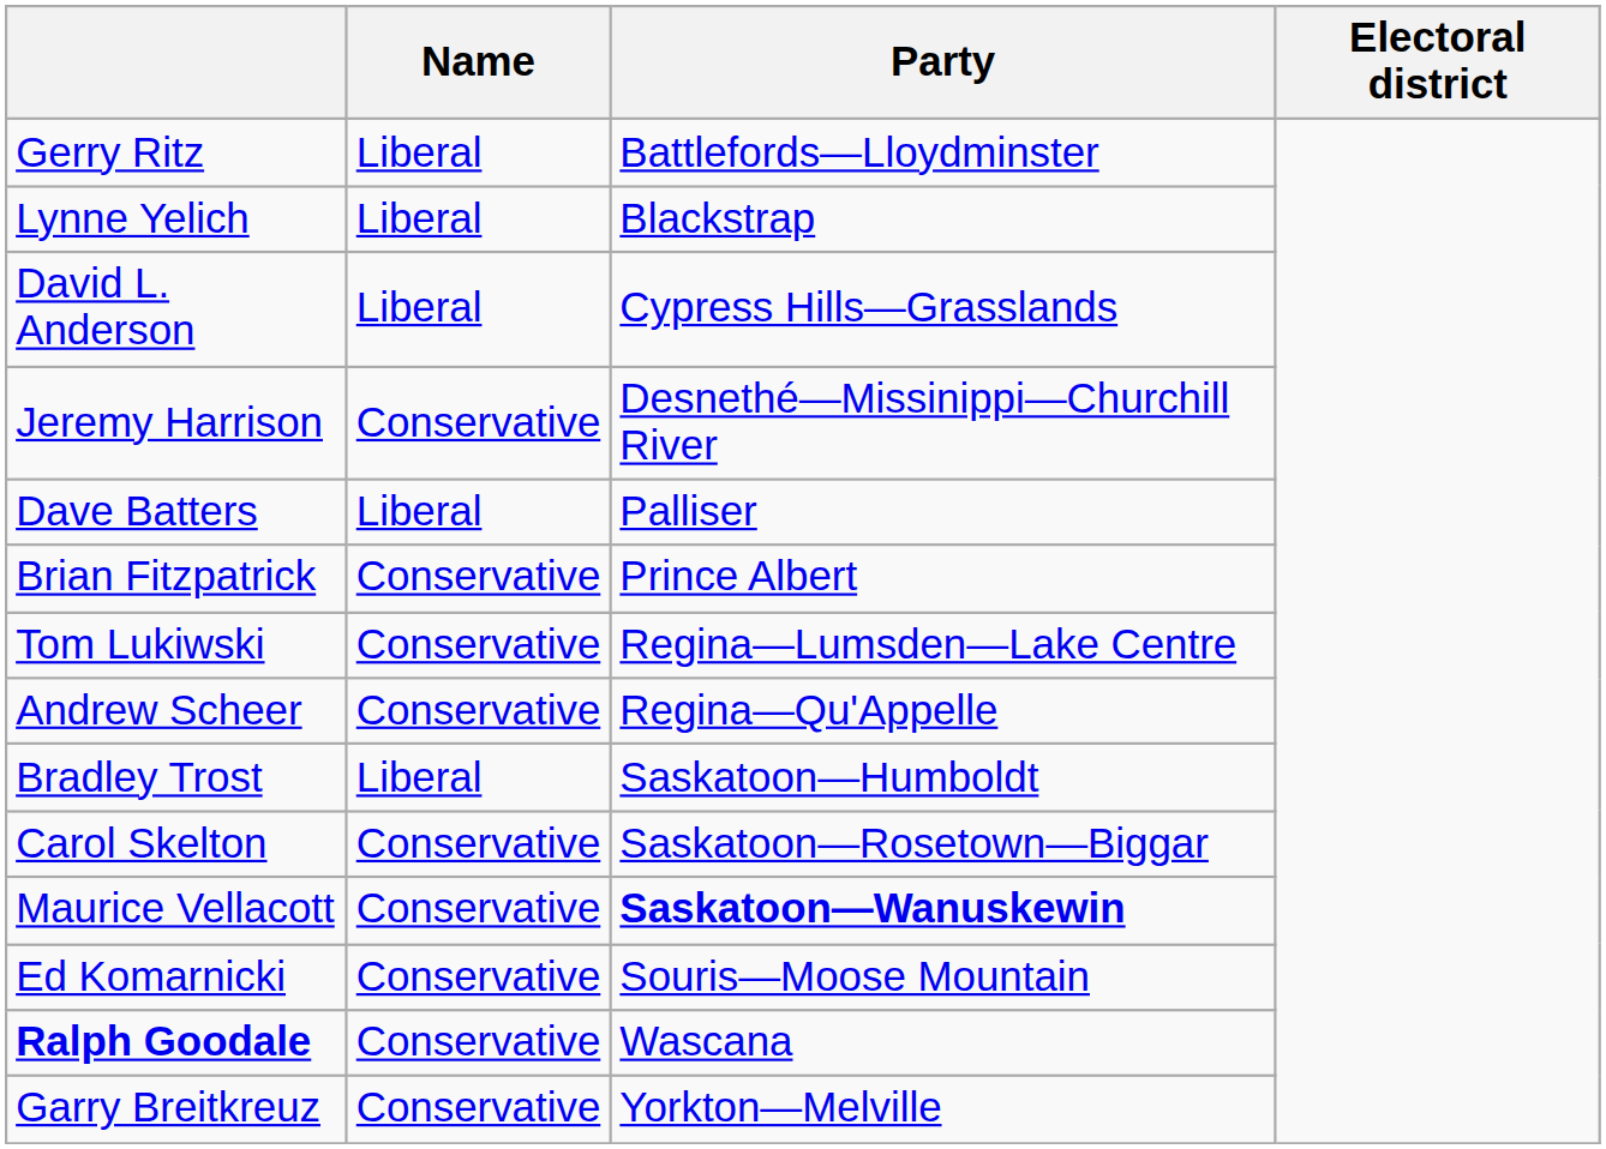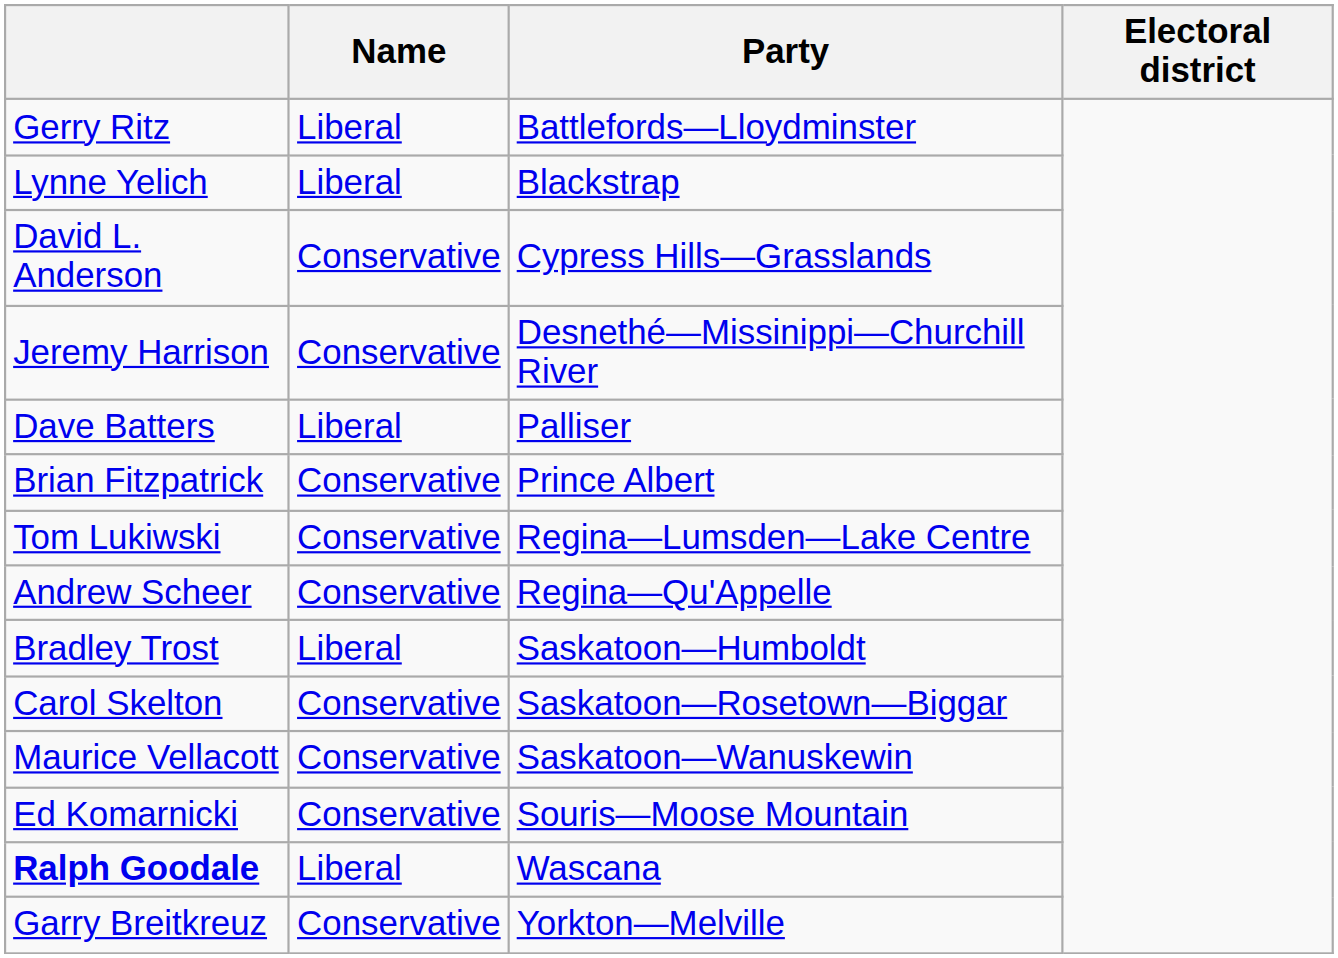 <table class="wikitable" width="610">
 <tr>
 <th></th>
 <th>Name</th>
 <th>Party</th>
 <th>Electoral district</th>
 </tr>
 <tr>
 <td><a href='#'>Gerry Ritz</a></td>
 <td><a href='#'>Liberal</a></td>
 <td><a href='#'>Battlefords—Lloydminster</a></td>
 </tr>
 <tr>
 <td><a href='#'>Lynne Yelich</a></td>
 <td><a href='#'>Liberal</a></td>
 <td><a href='#'>Blackstrap</a></td>
 </tr>
 <tr>
 <td><a href='#'>David L. Anderson</a></td>
-<td><a href='#'>Liberal</a></td>
+<td><a href='#'>Conservative</a></td>
 <td><a href='#'>Cypress Hills—Grasslands</a></td>
 </tr>
 <tr>
 <td><a href='#'>Jeremy Harrison</a></td>
 <td><a href='#'>Conservative</a></td>
 <td><a href='#'>Desnethé—Missinippi—Churchill River</a></td>
 </tr>
 <tr>
 <td><a href='#'>Dave Batters</a></td>
 <td><a href='#'>Liberal</a></td>
 <td><a href='#'>Palliser</a></td>
 </tr>
 <tr>
 <td><a href='#'>Brian Fitzpatrick</a></td>
 <td><a href='#'>Conservative</a></td>
 <td><a href='#'>Prince Albert</a></td>
 </tr>
 <tr>
 <td><a href='#'>Tom Lukiwski</a></td>
 <td><a href='#'>Conservative</a></td>
 <td><a href='#'>Regina—Lumsden—Lake Centre</a></td>
 </tr>
 <tr>
 <td><a href='#'>Andrew Scheer</a></td>
 <td><a href='#'>Conservative</a></td>
 <td><a href='#'>Regina—Qu'Appelle</a></td>
 </tr>
 <tr>
 <td><a href='#'>Bradley Trost</a></td>
 <td><a href='#'>Liberal</a></td>
 <td><a href='#'>Saskatoon—Humboldt</a></td>
 </tr>
 <tr>
 <td><a href='#'>Carol Skelton</a></td>
 <td><a href='#'>Conservative</a></td>
 <td><a href='#'>Saskatoon—Rosetown—Biggar</a></td>
 </tr>
 <tr>
 <td><a href='#'>Maurice Vellacott</a></td>
 <td><a href='#'>Conservative</a></td>
-<td><strong><a href='#'>Saskatoon—Wanuskewin</a></strong></td>
+<td><a href='#'>Saskatoon—Wanuskewin</a></td>
 </tr>
 <tr>
 <td><a href='#'>Ed Komarnicki</a></td>
 <td><a href='#'>Conservative</a></td>
 <td><a href='#'>Souris—Moose Mountain</a></td>
 </tr>
 <tr>
 <td><strong><a href='#'>Ralph Goodale</a></strong></td>
-<td><a href='#'>Conservative</a></td>
+<td><a href='#'>Liberal</a></td>
 <td><a href='#'>Wascana</a></td>
 </tr>
 <tr>
 <td><a href='#'>Garry Breitkreuz</a></td>
 <td><a href='#'>Conservative</a></td>
 <td><a href='#'>Yorkton—Melville</a></td>
 </tr>
 </table>
